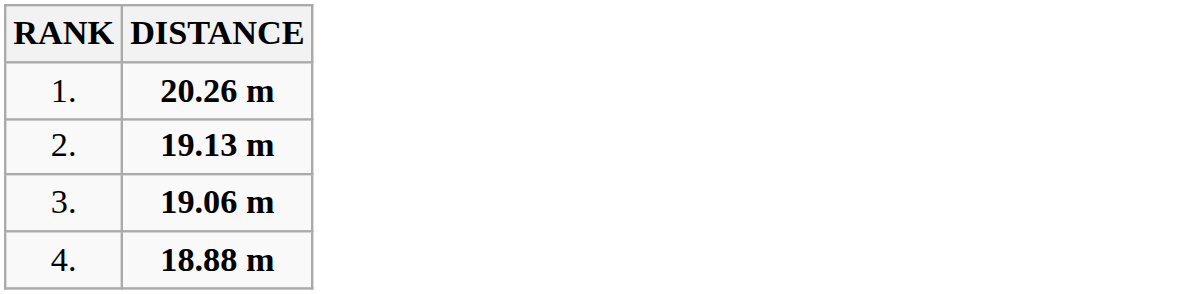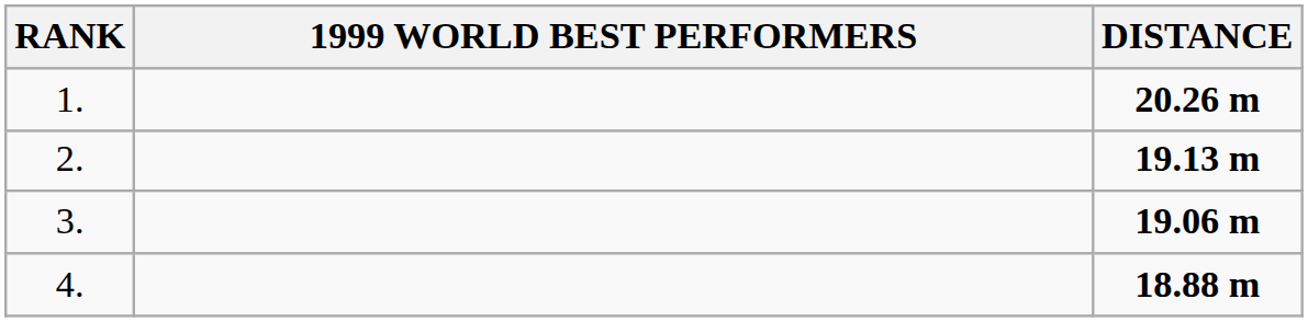 <table class="wikitable" style="border-collapse: collapse; font-size: 90%;">
 <tr>
 <th>RANK</th>
+<th align="center" style="width: 25em">1999 WORLD BEST PERFORMERS</th>
 <th align="center" style="width: 5em">DISTANCE</th>
 </tr>
 <tr>
 <td align="center">1.</td>
+<td></td>
 <td align="center"><strong>20.26 m</strong></td>
 </tr>
 <tr>
 <td align="center">2.</td>
+<td></td>
 <td align="center"><strong>19.13 m</strong></td>
 </tr>
 <tr>
 <td align="center">3.</td>
+<td></td>
 <td align="center"><strong>19.06 m</strong></td>
 </tr>
 <tr>
 <td align="center">4.</td>
+<td></td>
 <td align="center"><strong>18.88 m</strong></td>
 </tr>
 </table>
